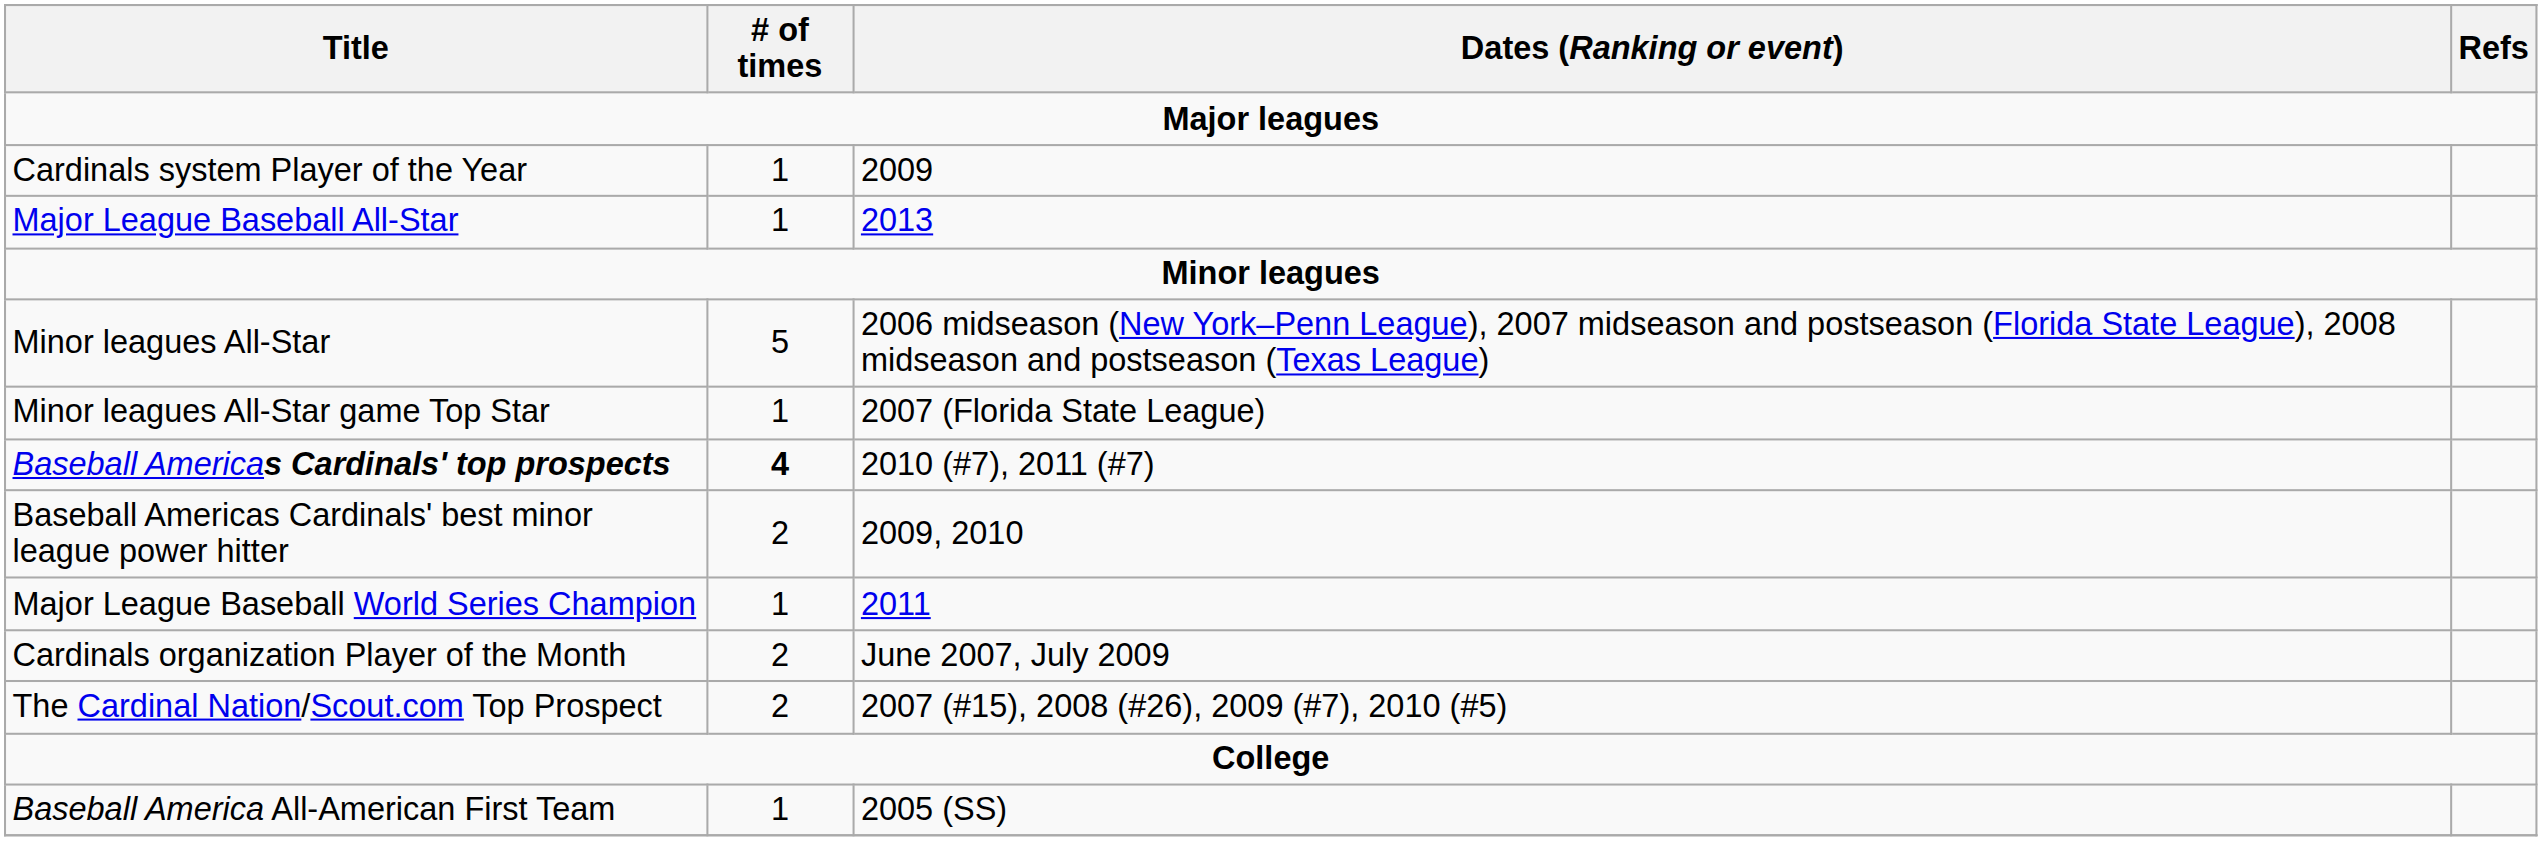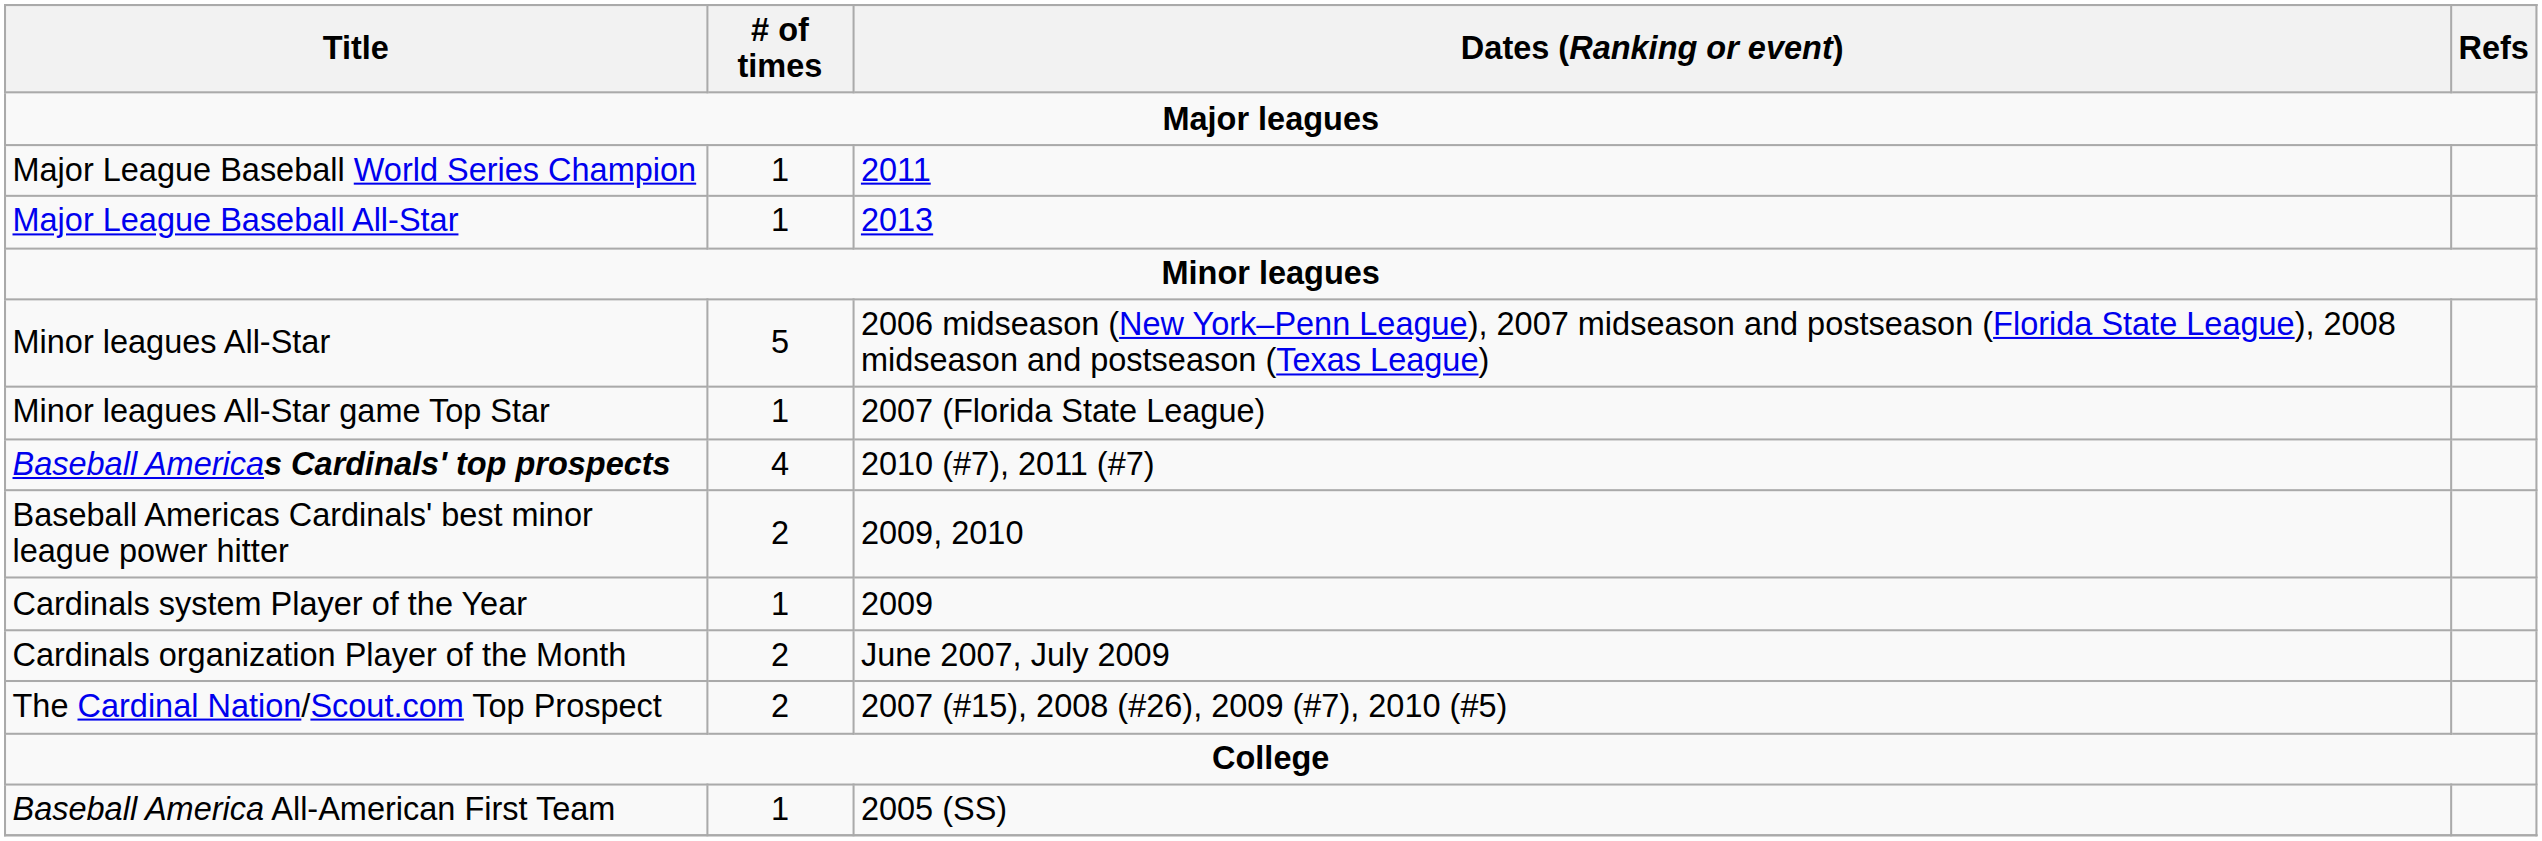 <table class="wikitable" margin: 5px; text-align: center>
 <tr>
 </tr>
 <tr>
 <th>Title</th>
 <th># of times</th>
 <th>Dates (<em>Ranking or event</em>)</th>
 <th>Refs</th>
 </tr>
 <tr>
 <td colspan="4" style="text-align: center;"><strong>Major leagues</strong></td>
 </tr>
 <tr>
-<td>Cardinals system Player of the Year</td>
+<td>Major League Baseball <a href='#'>World Series Champion</a></td>
 <td align="center">1</td>
-<td>2009</td>
+<td><a href='#'>2011</a></td>
 <td></td>
 </tr>
 <tr>
 <td><a href='#'>Major League Baseball All-Star</a></td>
 <td align="center">1</td>
 <td><a href='#'>2013</a></td>
 <td></td>
 </tr>
 <tr>
 <td colspan="4" style="text-align: center;"><strong>Minor leagues</strong></td>
 </tr>
 <tr>
 <td>Minor leagues All-Star</td>
 <td align="center">5</td>
 <td>2006 midseason (<a href='#'>New York–Penn League</a>), 2007 midseason and postseason (<a href='#'>Florida State League</a>), 2008 midseason and postseason (<a href='#'>Texas League</a>)</td>
 <td></td>
 </tr>
 <tr>
 <td>Minor leagues All-Star game Top Star</td>
 <td align="center">1</td>
 <td>2007 (Florida State League)</td>
 <td></td>
 </tr>
 <tr>
 <td><em><a href='#'>Baseball America</a><strong>s Cardinals' top prospects</td>
-<td align="center"><strong>4</strong></td>
+<td align="center">4</td>
 <td>2010 (#7), 2011 (#7)</td>
 <td></td>
 </tr>
 <tr>
 <td></em>Baseball America</strong>s Cardinals' best minor league power hitter</td>
 <td align="center">2</td>
 <td>2009, 2010</td>
 <td></td>
 </tr>
 <tr>
-<td>Major League Baseball <a href='#'>World Series Champion</a></td>
+<td>Cardinals system Player of the Year</td>
 <td align="center">1</td>
-<td><a href='#'>2011</a></td>
+<td>2009</td>
 <td></td>
 </tr>
 <tr>
 <td>Cardinals organization Player of the Month</td>
 <td align="center">2</td>
 <td>June 2007, July 2009</td>
 <td></td>
 </tr>
 <tr>
 <td>The <a href='#'>Cardinal Nation</a>/<a href='#'>Scout.com</a> Top Prospect</td>
 <td align="center">2</td>
 <td>2007 (#15), 2008 (#26), 2009 (#7), 2010 (#5)</td>
 <td></td>
 </tr>
 <tr>
 <td colspan="4" style="text-align: center;"><strong>College</strong></td>
 </tr>
 <tr>
 <td><em>Baseball America</em> All-American First Team</td>
 <td align="center">1</td>
 <td>2005 (SS)</td>
 <td></td>
 </tr>
 <tr>
 </tr>
 </table>
